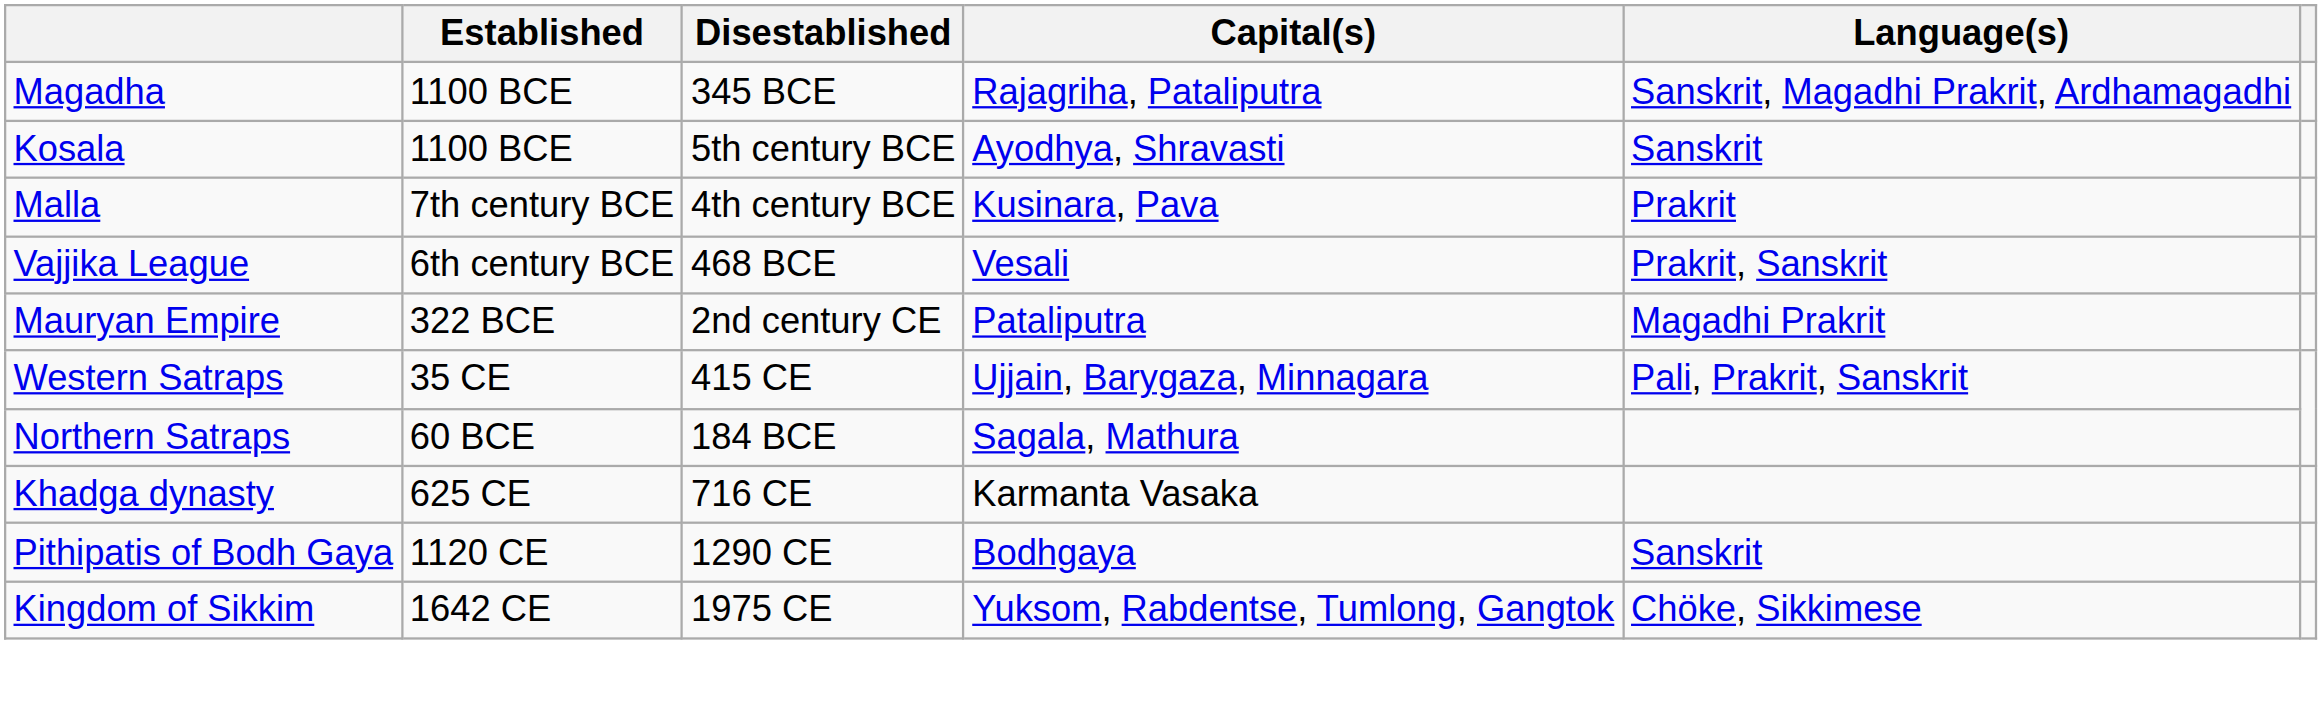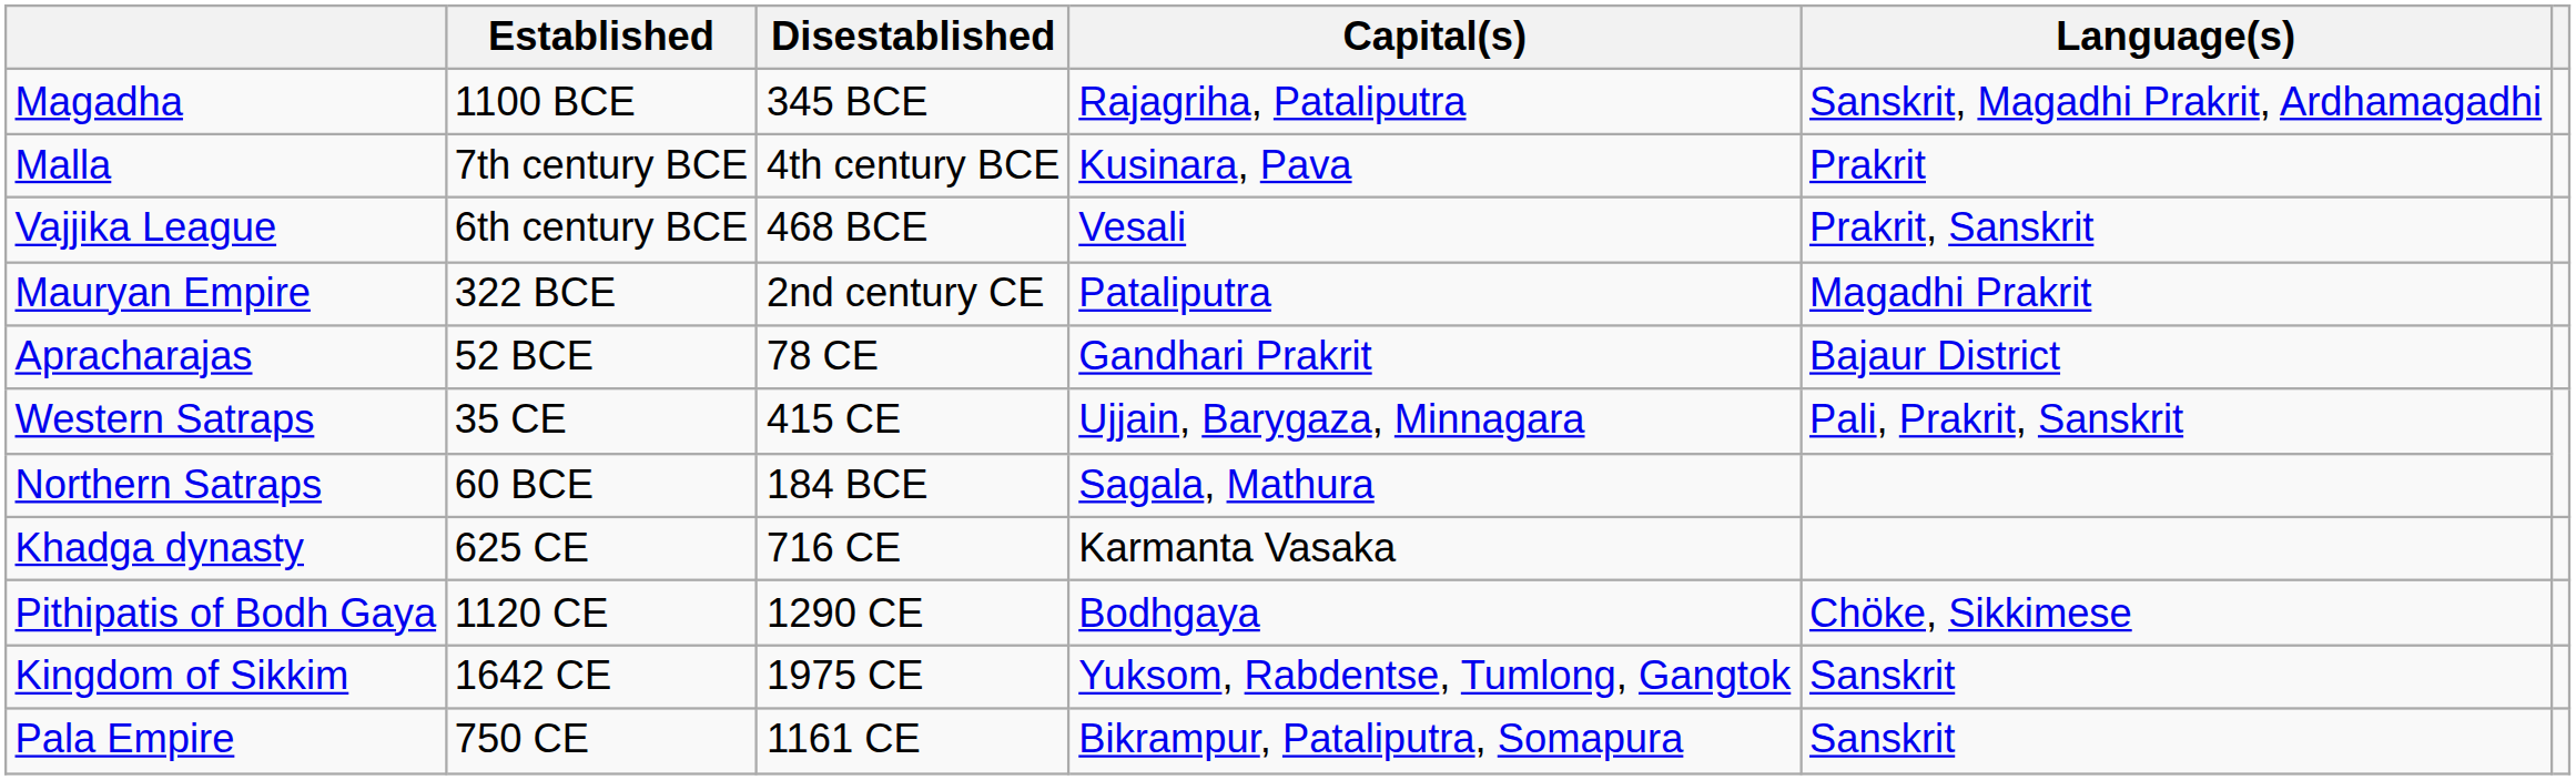 <table class="wikitable sortable">
 <tr>
 <th></th>
 <th>Established</th>
 <th>Disestablished</th>
 <th>Capital(s)</th>
 <th>Language(s)</th>
 <th scope=col class=unsortable></th>
 </tr>
 <tr>
 <td><a href='#'>Magadha</a></td>
 <td>1100 BCE</td>
 <td>345 BCE</td>
 <td><a href='#'>Rajagriha</a>, <a href='#'>Pataliputra</a></td>
 <td><a href='#'>Sanskrit</a>, <a href='#'>Magadhi Prakrit</a>, <a href='#'>Ardhamagadhi</a></td>
-<td></td>
-</tr>
-<tr>
-<td><a href='#'>Kosala</a></td>
-<td>1100 BCE</td>
-<td>5th century BCE</td>
-<td><a href='#'>Ayodhya</a>, <a href='#'>Shravasti</a></td>
-<td><a href='#'>Sanskrit</a></td>
 <td></td>
 </tr>
 <tr>
 <td><a href='#'>Malla</a></td>
 <td>7th century BCE</td>
 <td>4th century BCE</td>
 <td><a href='#'>Kusinara</a>, <a href='#'>Pava</a></td>
 <td><a href='#'>Prakrit</a></td>
 <td></td>
 </tr>
 <tr>
 <td><a href='#'>Vajjika League</a></td>
 <td>6th century BCE</td>
 <td>468 BCE</td>
 <td><a href='#'>Vesali</a></td>
 <td><a href='#'>Prakrit</a>, <a href='#'>Sanskrit</a></td>
 <td></td>
 </tr>
 <tr>
 <td><a href='#'>Mauryan Empire</a></td>
 <td>322 BCE</td>
 <td>2nd century CE</td>
 <td><a href='#'>Pataliputra</a></td>
 <td><a href='#'>Magadhi Prakrit</a></td>
+<td></td>
+</tr>
+<tr>
+<td><a href='#'>Apracharajas</a></td>
+<td>52 BCE</td>
+<td>78 CE</td>
+<td><a href='#'>Gandhari Prakrit</a></td>
+<td><a href='#'>Bajaur District</a></td>
 <td></td>
 </tr>
 <tr>
 <td><a href='#'>Western Satraps</a></td>
 <td>35 CE</td>
 <td>415 CE</td>
 <td><a href='#'>Ujjain</a>, <a href='#'>Barygaza</a>, <a href='#'>Minnagara</a></td>
 <td><a href='#'>Pali</a>, <a href='#'>Prakrit</a>, <a href='#'>Sanskrit</a></td>
 <td rowspan=2 colspan=1 style="text-align: left;"></td>
 </tr>
 <tr>
 <td><a href='#'>Northern Satraps</a></td>
 <td>60 BCE</td>
 <td>184 BCE</td>
 <td><a href='#'>Sagala</a>, <a href='#'>Mathura</a></td>
 <td></td>
 </tr>
 <tr>
 <td><a href='#'>Khadga dynasty</a></td>
 <td>625 CE</td>
 <td>716 CE</td>
 <td>Karmanta Vasaka</td>
 <td></td>
 <td></td>
 </tr>
 <tr>
 <td><a href='#'>Pithipatis of Bodh Gaya</a></td>
 <td>1120 CE</td>
 <td>1290 CE</td>
 <td><a href='#'>Bodhgaya</a></td>
-<td><a href='#'>Sanskrit</a></td>
+<td><a href='#'>Chöke</a>, <a href='#'>Sikkimese</a></td>
 <td></td>
 </tr>
 <tr>
 <td><a href='#'>Kingdom of Sikkim</a></td>
 <td>1642 CE</td>
 <td>1975 CE</td>
 <td><a href='#'>Yuksom</a>, <a href='#'>Rabdentse</a>, <a href='#'>Tumlong</a>, <a href='#'>Gangtok</a></td>
-<td><a href='#'>Chöke</a>, <a href='#'>Sikkimese</a></td>
+<td><a href='#'>Sanskrit</a></td>
+<td></td>
+</tr>
+<tr>
+<td><a href='#'>Pala Empire</a></td>
+<td>750 CE</td>
+<td>1161 CE</td>
+<td><a href='#'>Bikrampur</a>, <a href='#'>Pataliputra</a>, <a href='#'>Somapura</a></td>
+<td><a href='#'>Sanskrit</a></td>
 <td></td>
 </tr>
 </table>
